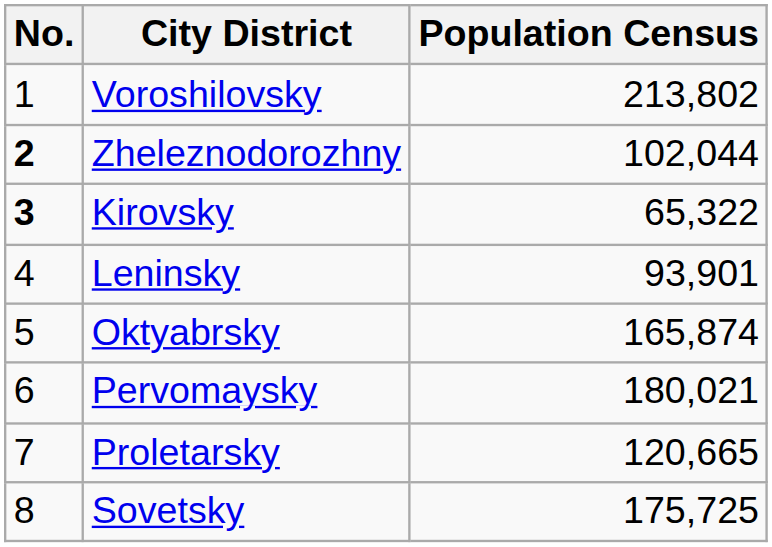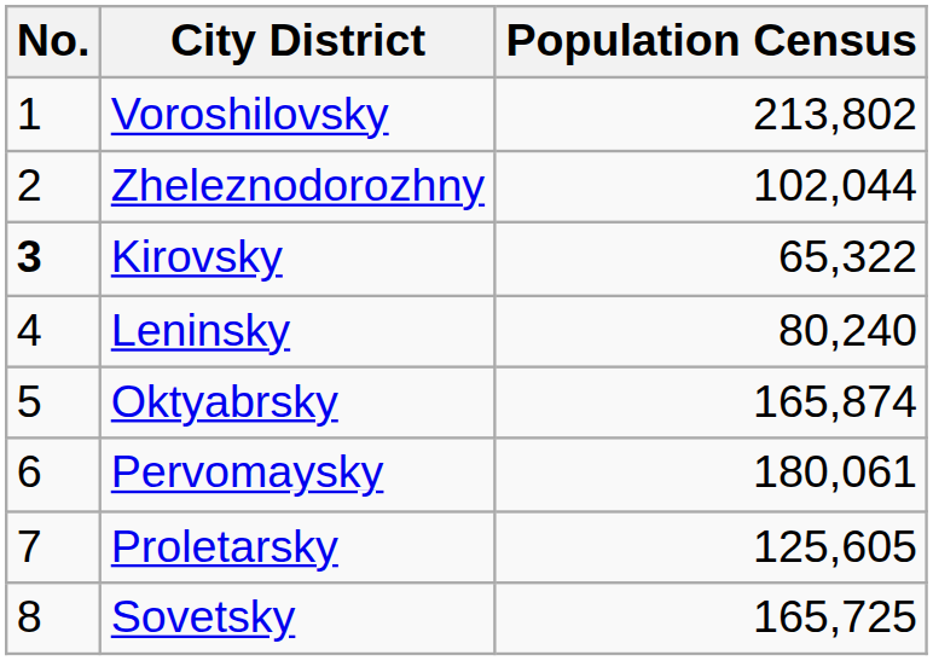 <table class="sortable wikitable">
 <tr>
 <th>No.</th>
 <th>City District</th>
 <th>Population Census</th>
 </tr>
 <tr>
 <td>1</td>
 <td><a href='#'>Voroshilovsky</a></td>
 <td align="right">213,802</td>
 </tr>
 <tr>
-<td><strong>2</strong></td>
+<td>2</td>
 <td><a href='#'>Zheleznodorozhny</a></td>
 <td align="right">102,044</td>
 </tr>
 <tr>
 <td><strong>3</strong></td>
 <td><a href='#'>Kirovsky</a></td>
 <td align="right">65,322</td>
 </tr>
 <tr>
 <td>4</td>
 <td><a href='#'>Leninsky</a></td>
-<td align="right">93,901</td>
+<td align="right">80,240</td>
 </tr>
 <tr>
 <td>5</td>
 <td><a href='#'>Oktyabrsky</a></td>
 <td align="right">165,874</td>
 </tr>
 <tr>
 <td>6</td>
 <td><a href='#'>Pervomaysky</a></td>
-<td align="right">180,021</td>
+<td align="right">180,061</td>
 </tr>
 <tr>
 <td>7</td>
 <td><a href='#'>Proletarsky</a></td>
-<td align="right">120,665</td>
+<td align="right">125,605</td>
 </tr>
 <tr>
 <td>8</td>
 <td><a href='#'>Sovetsky</a></td>
-<td align="right">175,725</td>
+<td align="right">165,725</td>
 </tr>
 </table>
